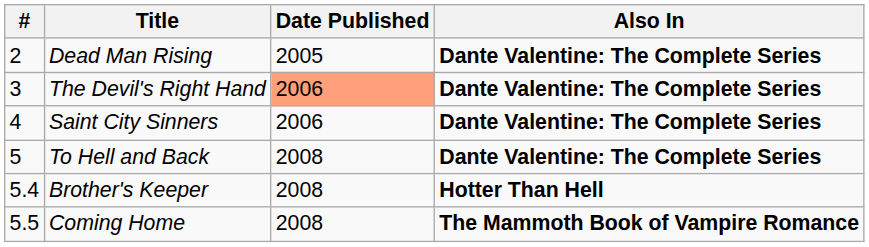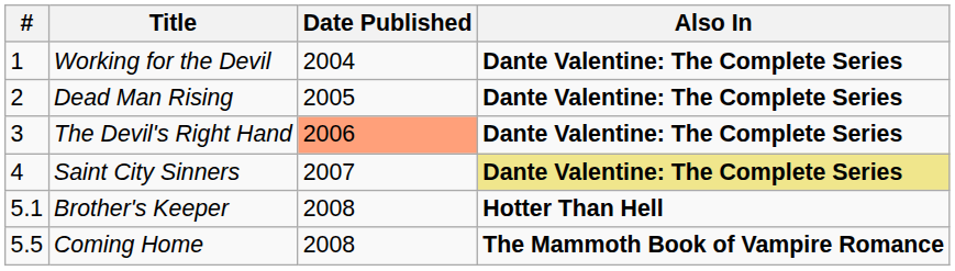 <table class="wikitable">
 <tr>
 <th>#</th>
 <th>Title</th>
 <th>Date Published</th>
 <th>Also In</th>
+</tr>
+<tr>
+<td>1</td>
+<td><em>Working for the Devil</em></td>
+<td>2004</td>
+<td><strong>Dante Valentine: The Complete Series</strong></td>
 </tr>
 <tr>
 <td>2</td>
 <td><em>Dead Man Rising</em></td>
 <td>2005</td>
 <td><strong>Dante Valentine: The Complete Series</strong></td>
 </tr>
 <tr>
 <td>3</td>
 <td><em>The Devil's Right Hand</em></td>
 <td style="background: lightsalmon;">2006</td>
 <td><strong>Dante Valentine: The Complete Series</strong></td>
 </tr>
 <tr>
 <td>4</td>
 <td><em>Saint City Sinners</em></td>
-<td>2006</td>
-<td><strong>Dante Valentine: The Complete Series</strong></td>
+<td>2007</td>
+<td style="background: khaki;"><strong>Dante Valentine: The Complete Series</strong></td>
 </tr>
 <tr>
-<td>5</td>
-<td><em>To Hell and Back</em></td>
-<td>2008</td>
-<td><strong>Dante Valentine: The Complete Series</strong></td>
-</tr>
-<tr>
-<td>5.4</td>
+<td>5.1</td>
 <td><em>Brother's Keeper</em></td>
 <td>2008</td>
 <td><strong>Hotter Than Hell</strong></td>
 </tr>
 <tr>
 <td>5.5</td>
 <td><em>Coming Home</em></td>
 <td>2008</td>
 <td><strong>The Mammoth Book of Vampire Romance</strong></td>
 </tr>
 </table>
